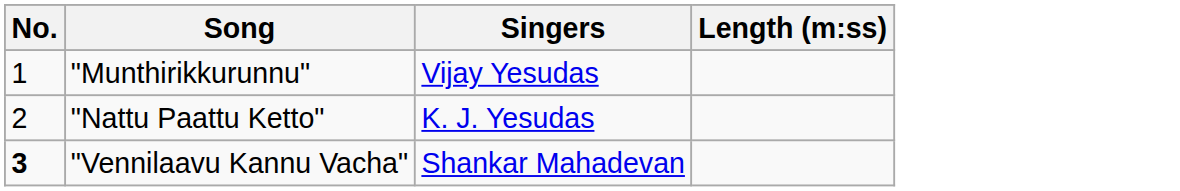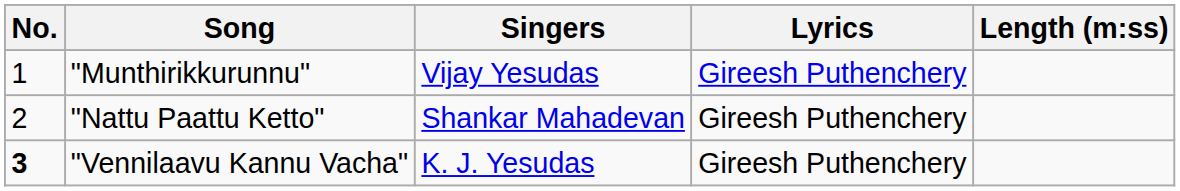 <table class="wikitable" style="font-size:95%;">
 <tr>
 <th>No.</th>
 <th>Song</th>
 <th>Singers</th>
+<th>Lyrics</th>
 <th>Length (m:ss)</th>
 </tr>
 <tr>
 <td>1</td>
 <td>"Munthirikkurunnu"</td>
 <td><a href='#'>Vijay Yesudas</a></td>
+<td><a href='#'>Gireesh Puthenchery</a></td>
 <td></td>
 </tr>
 <tr>
 <td>2</td>
 <td>"Nattu Paattu Ketto"</td>
-<td><a href='#'>K. J. Yesudas</a></td>
+<td><a href='#'>Shankar Mahadevan</a></td>
+<td>Gireesh Puthenchery</td>
 <td></td>
 </tr>
 <tr>
 <td><strong>3</strong></td>
 <td>"Vennilaavu Kannu Vacha"</td>
-<td><a href='#'>Shankar Mahadevan</a></td>
+<td><a href='#'>K. J. Yesudas</a></td>
+<td>Gireesh Puthenchery</td>
 <td></td>
 </tr>
 </table>
